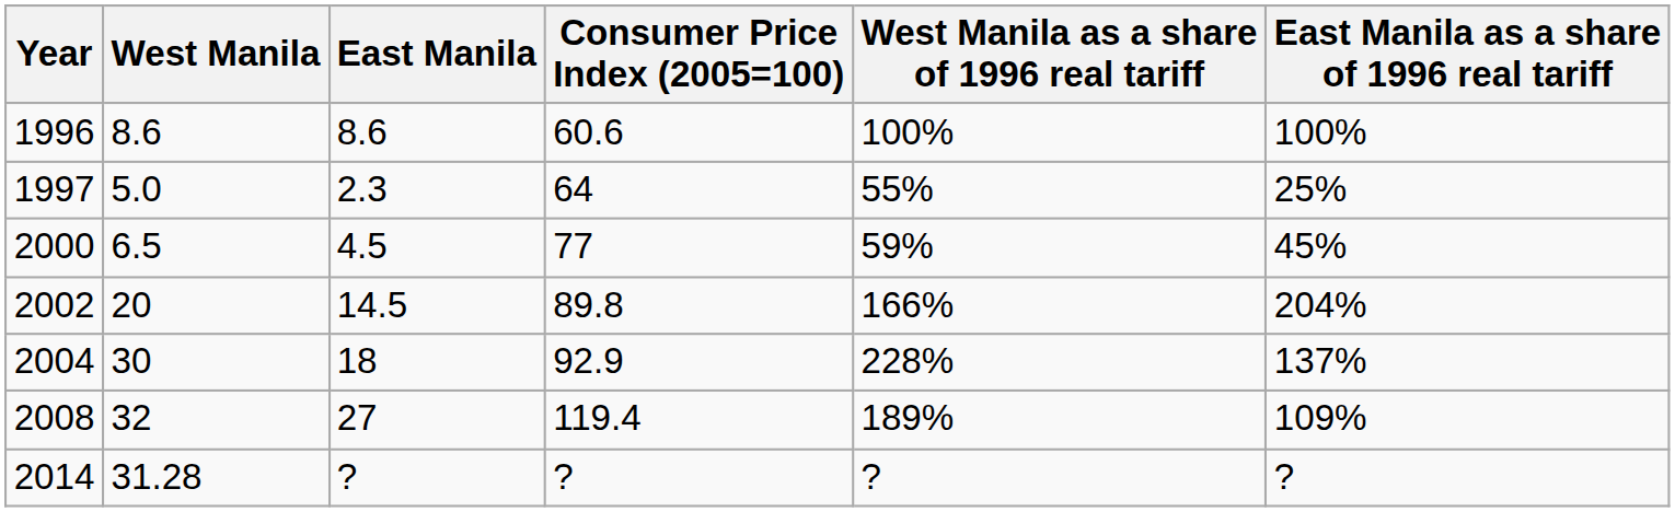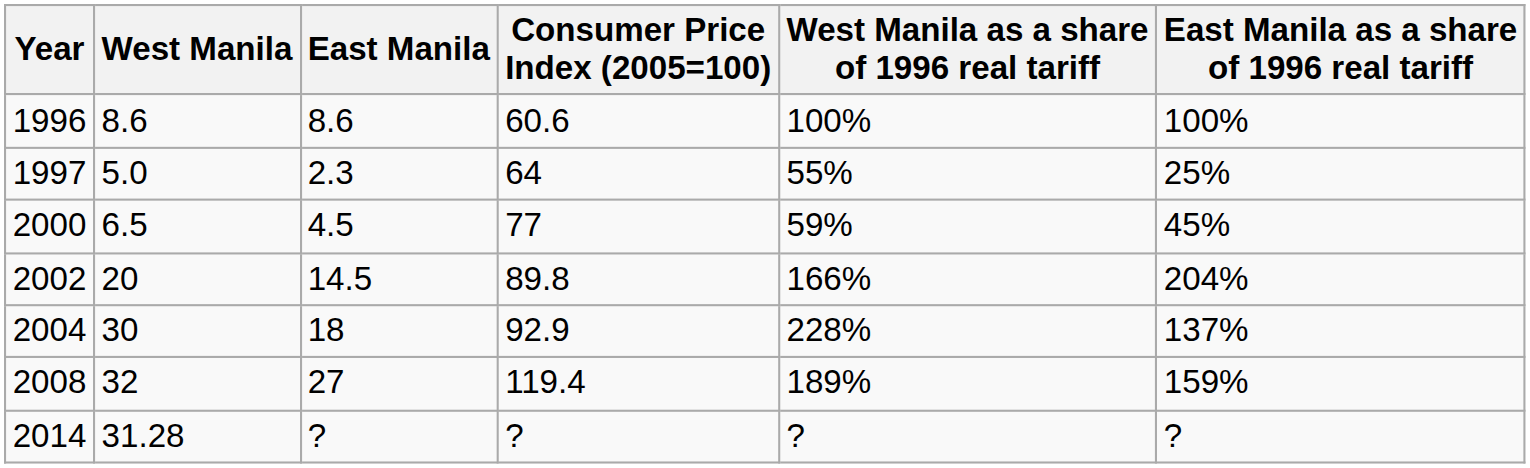 <table class="wikitable">
 <tr>
 <th>Year</th>
 <th>West Manila</th>
 <th>East Manila</th>
 <th>Consumer Price<br>Index (2005=100)</th>
 <th>West Manila as a share<br> of 1996 real tariff</th>
 <th>East Manila as a share<br> of 1996 real tariff</th>
 </tr>
 <tr>
 <td>1996</td>
 <td>8.6</td>
 <td>8.6</td>
 <td>60.6</td>
 <td>100%</td>
 <td>100%</td>
 </tr>
 <tr>
 <td>1997</td>
 <td>5.0</td>
 <td>2.3</td>
 <td>64</td>
 <td>55%</td>
 <td>25%</td>
 </tr>
 <tr>
 <td>2000</td>
 <td>6.5</td>
 <td>4.5</td>
 <td>77</td>
 <td>59%</td>
 <td>45%</td>
 </tr>
 <tr>
 <td>2002</td>
 <td>20</td>
 <td>14.5</td>
 <td>89.8</td>
 <td>166%</td>
 <td>204%</td>
 </tr>
 <tr>
 <td>2004</td>
 <td>30</td>
 <td>18</td>
 <td>92.9</td>
 <td>228%</td>
 <td>137%</td>
 </tr>
 <tr>
 <td>2008</td>
 <td>32</td>
 <td>27</td>
 <td>119.4</td>
 <td>189%</td>
-<td>109%</td>
+<td>159%</td>
 </tr>
 <tr>
 <td>2014</td>
 <td>31.28</td>
 <td>?</td>
 <td>?</td>
 <td>?</td>
 <td>?</td>
 </tr>
 </table>
